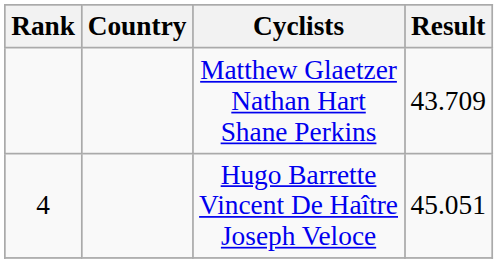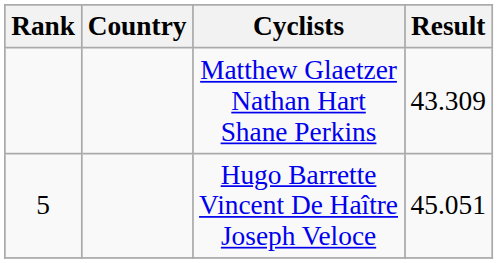 <table class="wikitable" style="text-align:center;">
 <tr>
 <th>Rank</th>
 <th>Country</th>
 <th>Cyclists</th>
 <th>Result</th>
 </tr>
 <tr>
 <td></td>
 <td align=left></td>
 <td><a href='#'>Matthew Glaetzer</a><br><a href='#'>Nathan Hart</a><br><a href='#'>Shane Perkins</a></td>
-<td>43.709</td>
+<td>43.309</td>
 </tr>
 <tr>
-<td>4</td>
+<td>5</td>
 <td align=left></td>
 <td><a href='#'>Hugo Barrette</a><br><a href='#'>Vincent De Haître</a><br><a href='#'>Joseph Veloce</a></td>
 <td>45.051</td>
 </tr>
 </table>
